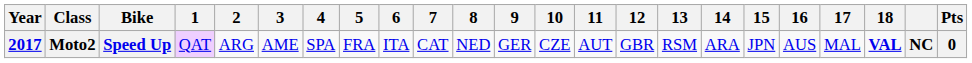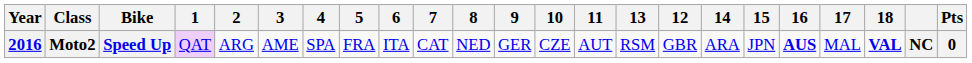 <table class="wikitable" style="text-align:center">
 <tr>
 <th>Year</th>
 <th>Class</th>
 <th>Bike</th>
 <th>1</th>
 <th>2</th>
 <th>3</th>
 <th>4</th>
 <th>5</th>
 <th>6</th>
 <th>7</th>
 <th>8</th>
 <th>9</th>
 <th>10</th>
 <th>11</th>
+<th>13</th>
 <th>12</th>
-<th>13</th>
 <th>14</th>
 <th>15</th>
 <th>16</th>
 <th>17</th>
 <th>18</th>
 <th></th>
 <th>Pts</th>
 </tr>
 <tr>
-<th><a href='#'>2017</a></th>
+<th><a href='#'>2016</a></th>
 <th>Moto2</th>
 <th><a href='#'>Speed Up</a></th>
 <td style="background:#EFCFFF;"><a href='#'>QAT</a><br></td>
 <td><a href='#'>ARG</a></td>
 <td><a href='#'>AME</a></td>
 <td><a href='#'>SPA</a></td>
 <td><a href='#'>FRA</a></td>
 <td><a href='#'>ITA</a></td>
 <td><a href='#'>CAT</a></td>
 <td><a href='#'>NED</a></td>
 <td><a href='#'>GER</a></td>
 <td><a href='#'>CZE</a></td>
 <td><a href='#'>AUT</a></td>
+<td><a href='#'>RSM</a></td>
 <td><a href='#'>GBR</a></td>
-<td><a href='#'>RSM</a></td>
 <td><a href='#'>ARA</a></td>
 <td><a href='#'>JPN</a></td>
-<td><a href='#'>AUS</a></td>
+<td><strong><a href='#'>AUS</a></strong></td>
 <td><a href='#'>MAL</a></td>
 <td><strong><a href='#'>VAL</a></strong></td>
 <th>NC</th>
 <th>0</th>
 </tr>
 </table>
